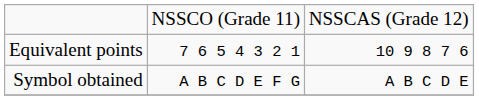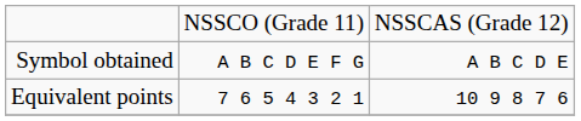 <table class="wikitable" style="text-align:right">
 <tr>
 <td></td>
 <td>NSSCO (Grade 11)</td>
 <td>NSSCAS (Grade 12)</td>
 </tr>
 <tr>
+<td>Symbol obtained</td>
+<td><code>A B C D E F G</code></td>
+<td><code>A B C D E</code></td>
+</tr>
+<tr>
 <td>Equivalent points</td>
 <td><code>7 6 5 4 3 2 1</code></td>
 <td><code>10 9 8 7 6</code></td>
 </tr>
 <tr>
-<td>Symbol obtained</td>
-<td><code>A B C D E F G</code></td>
-<td><code>A B C D E</code></td>
-</tr>
-<tr>
 </tr>
 </table>
